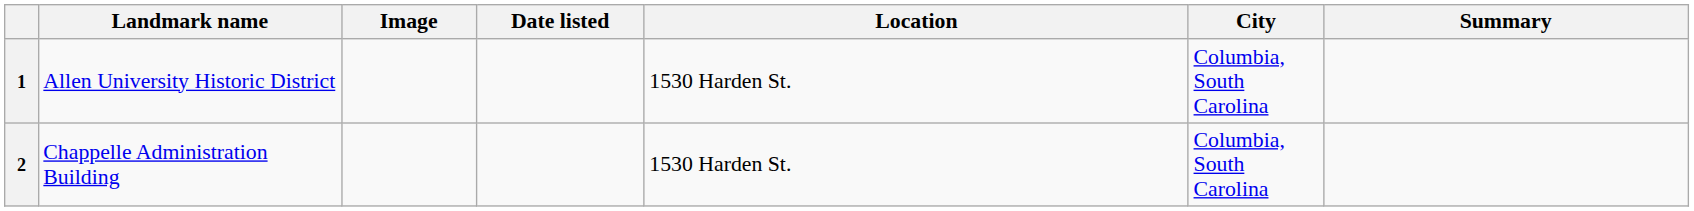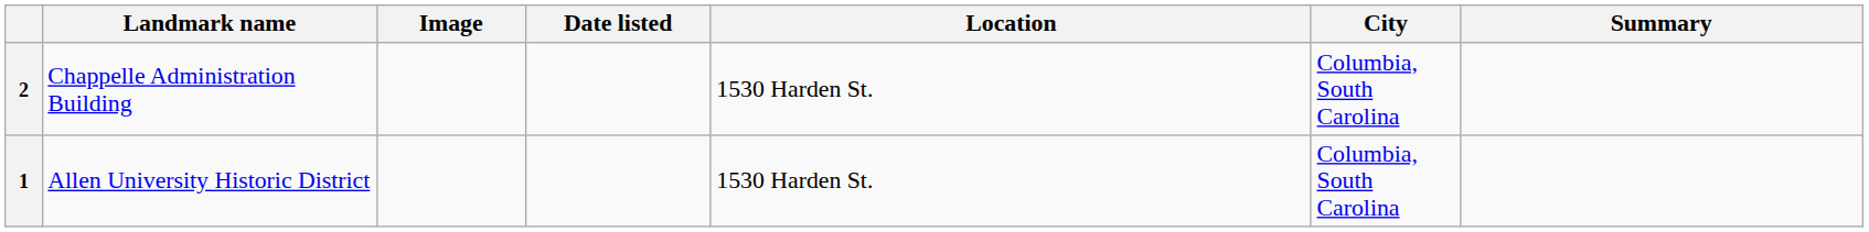 <table class="wikitable sortable" style="width:98%">
 <tr>
 <th width = 2% ></th>
 <th width = 18% ><strong>Landmark name</strong></th>
 <th width = 8% class="unsortable" ><strong>Image</strong></th>
 <th width = 10% ><strong>Date listed</strong></th>
 <th><strong>Location</strong></th>
 <th width = 8% ><strong>City</strong></th>
 <th class="unsortable" ><strong>Summary</strong></th>
 </tr>
 <tr>
+<th><small>2</small></th>
+<td><a href='#'>Chappelle Administration Building</a></td>
+<td></td>
+<td></td>
+<td>1530 Harden St.<br><small></small></td>
+<td><a href='#'>Columbia, South Carolina</a></td>
+<td></td>
+</tr>
+<tr>
 <th><small>1</small></th>
 <td><a href='#'>Allen University Historic District</a></td>
 <td></td>
 <td></td>
 <td>1530 Harden St.<br><small></small></td>
 <td><a href='#'>Columbia, South Carolina</a></td>
 <td></td>
 </tr>
-<tr>
-<th><small>2</small></th>
-<td><a href='#'>Chappelle Administration Building</a></td>
-<td></td>
-<td></td>
-<td>1530 Harden St.<br><small></small></td>
-<td><a href='#'>Columbia, South Carolina</a></td>
-<td></td>
-</tr>
 </table>
